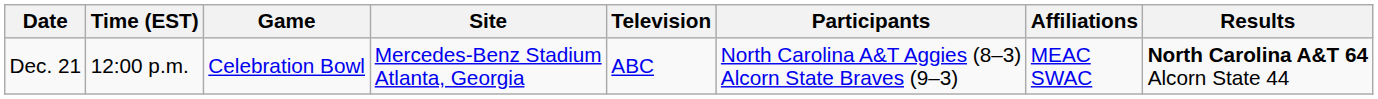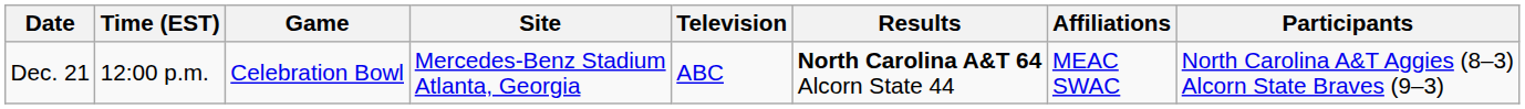 <table class="wikitable" style="font-size:90%">
 <tr>
 <th>Date</th>
 <th>Time (EST)</th>
 <th>Game</th>
 <th>Site</th>
 <th>Television</th>
+<th>Results</th>
+<th>Affiliations</th>
 <th>Participants</th>
-<th>Affiliations</th>
-<th>Results</th>
 </tr>
 <tr>
 <td>Dec. 21</td>
 <td>12:00 p.m.</td>
 <td><a href='#'>Celebration Bowl</a></td>
 <td><a href='#'>Mercedes-Benz Stadium</a><br><a href='#'>Atlanta, Georgia</a></td>
 <td><a href='#'>ABC</a></td>
+<td><strong>North Carolina A&T 64</strong><br>Alcorn State 44</td>
+<td><a href='#'>MEAC</a><br><a href='#'>SWAC</a></td>
 <td><a href='#'>North Carolina A&T Aggies</a> (8–3)<br><a href='#'>Alcorn State Braves</a> (9–3)</td>
-<td><a href='#'>MEAC</a><br><a href='#'>SWAC</a></td>
-<td><strong>North Carolina A&T 64</strong><br>Alcorn State 44</td>
 </tr>
 </table>
